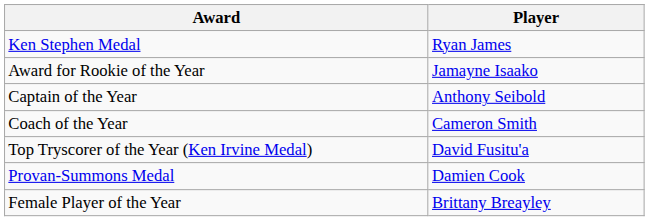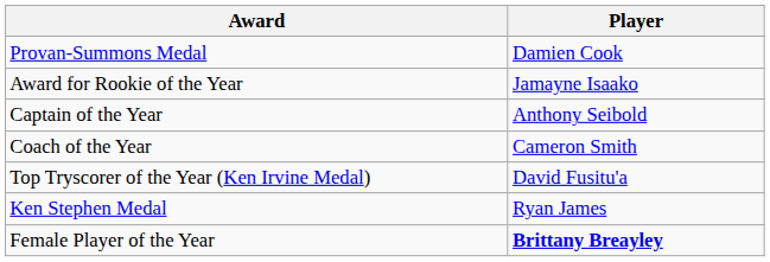 <table class="wikitable">
 <tr>
 <th width=400px>Award</th>
 <th width=200px>Player</th>
 </tr>
 <tr>
-<td><a href='#'>Ken Stephen Medal</a></td>
-<td> <a href='#'>Ryan James</a></td>
+<td><a href='#'>Provan-Summons Medal</a></td>
+<td> <a href='#'>Damien Cook</a></td>
 </tr>
 <tr>
 <td>Award for Rookie of the Year</td>
 <td> <a href='#'>Jamayne Isaako</a></td>
 </tr>
 <tr>
 <td>Captain of the Year</td>
 <td> <a href='#'>Anthony Seibold</a></td>
 </tr>
 <tr>
 <td>Coach of the Year</td>
 <td> <a href='#'>Cameron Smith</a></td>
 </tr>
 <tr>
 <td>Top Tryscorer of the Year (<a href='#'>Ken Irvine Medal</a>)</td>
 <td> <a href='#'>David Fusitu'a</a></td>
 </tr>
 <tr>
-<td><a href='#'>Provan-Summons Medal</a></td>
-<td> <a href='#'>Damien Cook</a></td>
+<td><a href='#'>Ken Stephen Medal</a></td>
+<td> <a href='#'>Ryan James</a></td>
 </tr>
 <tr>
 <td>Female Player of the Year</td>
-<td> <a href='#'>Brittany Breayley</a></td>
+<td><strong> <a href='#'>Brittany Breayley</a></strong></td>
 </tr>
 </table>
